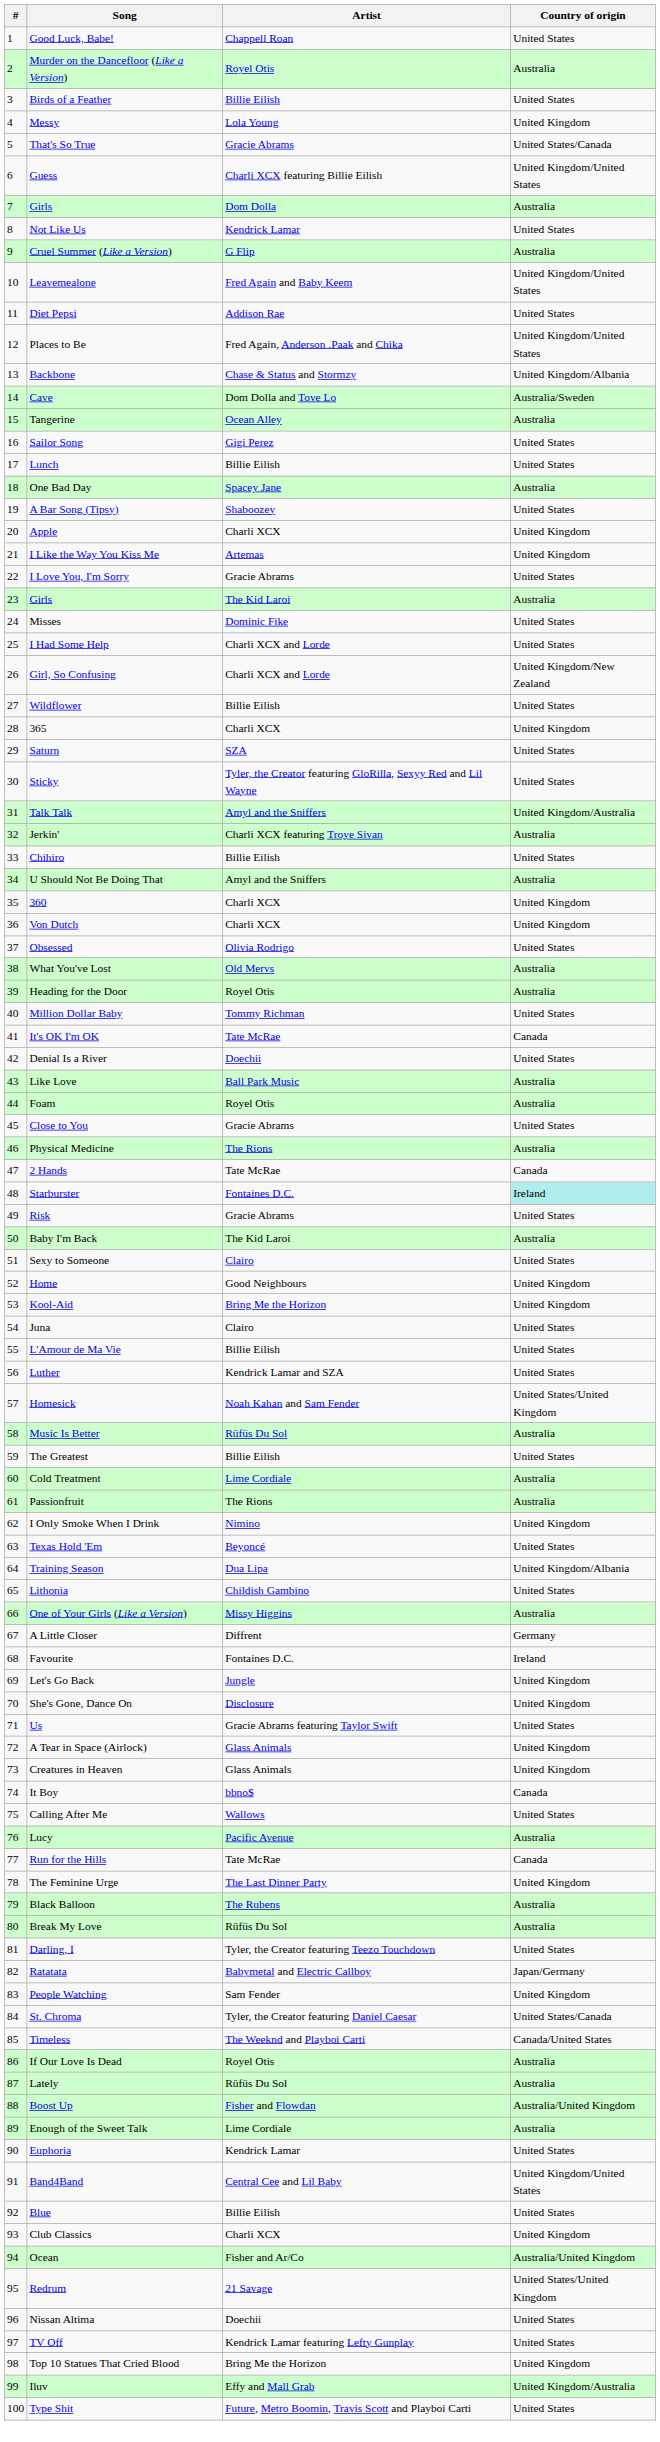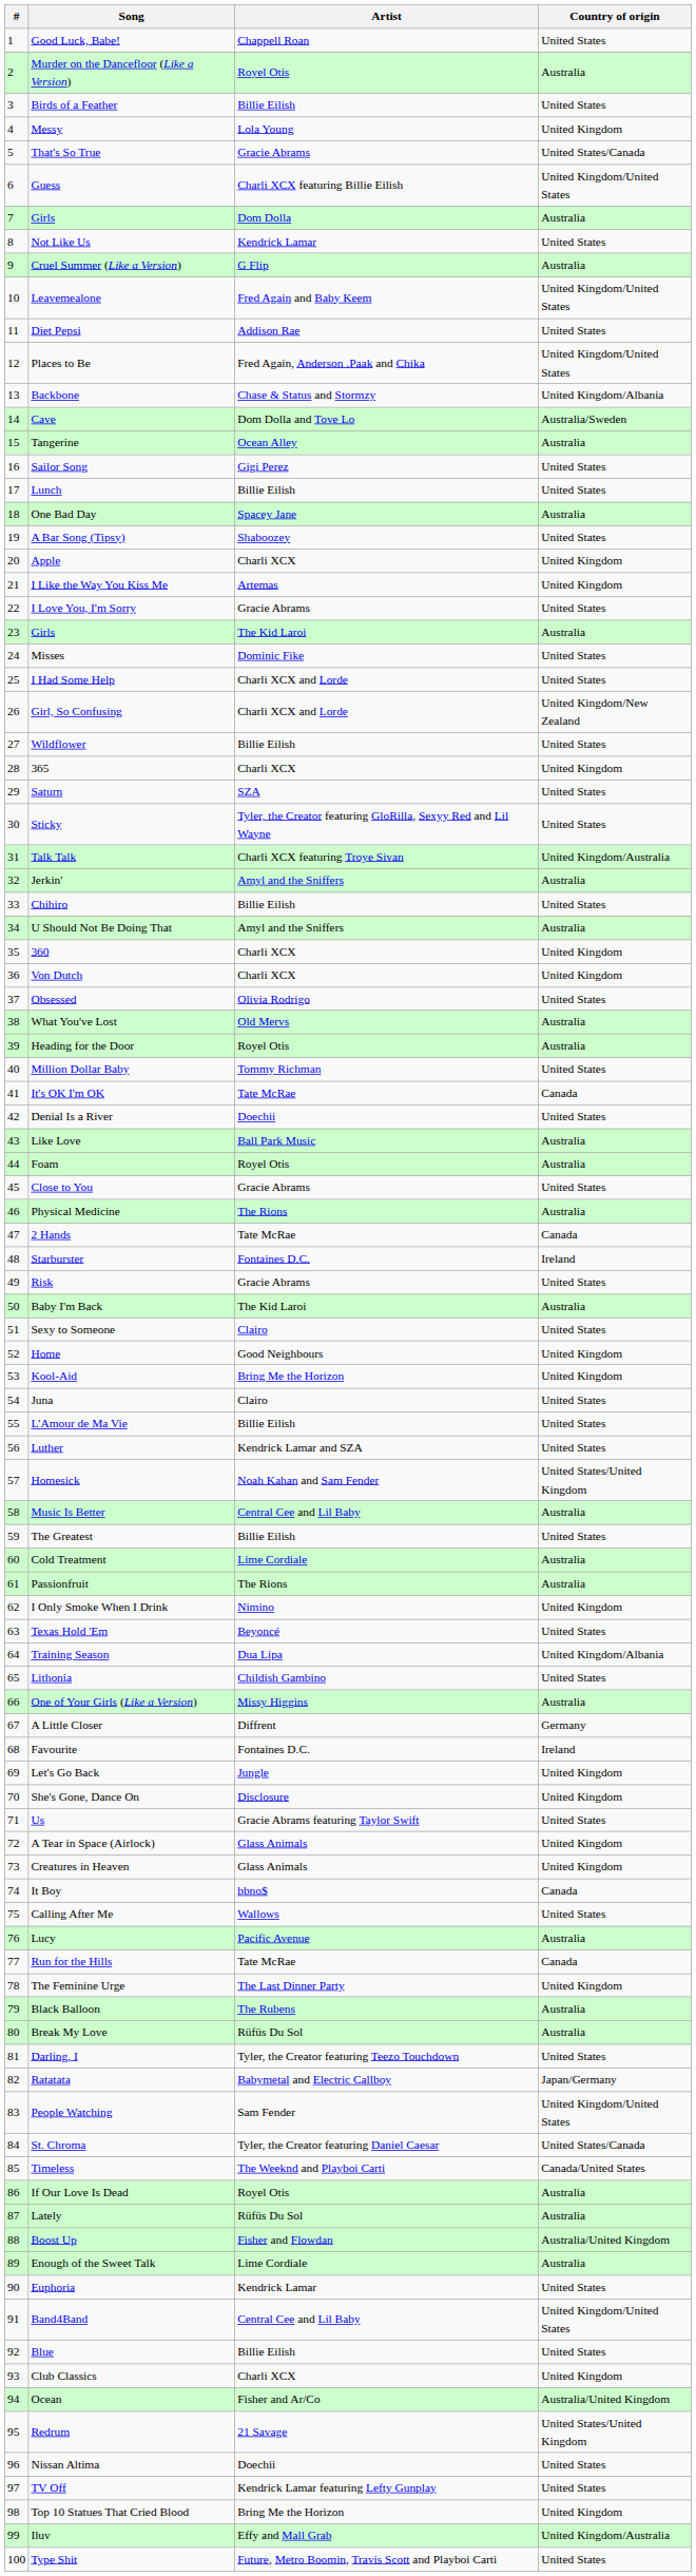 <table class="wikitable sortable" style="font-size:0.95em;line-height:1.5em;">
 <tr>
 <th scope="col">#</th>
 <th scope="col">Song</th>
 <th scope="col">Artist</th>
 <th scope="col">Country of origin</th>
 </tr>
 <tr>
 <td>1</td>
 <td><a href='#'>Good Luck, Babe!</a></td>
 <td><a href='#'>Chappell Roan</a></td>
 <td>United States</td>
 </tr>
 <tr style="background-color: #ccffcc">
 <td>2</td>
 <td><a href='#'>Murder on the Dancefloor</a> (<em><a href='#'>Like a Version</a></em>)</td>
 <td><a href='#'>Royel Otis</a></td>
 <td>Australia</td>
 </tr>
 <tr>
 <td>3</td>
 <td><a href='#'>Birds of a Feather</a></td>
 <td><a href='#'>Billie Eilish</a></td>
 <td>United States</td>
 </tr>
 <tr>
 <td>4</td>
 <td><a href='#'>Messy</a></td>
 <td><a href='#'>Lola Young</a></td>
 <td>United Kingdom</td>
 </tr>
 <tr>
 <td>5</td>
 <td><a href='#'>That's So True</a></td>
 <td><a href='#'>Gracie Abrams</a></td>
 <td>United States/Canada</td>
 </tr>
 <tr>
 <td>6</td>
 <td><a href='#'>Guess</a></td>
 <td><a href='#'>Charli XCX</a> featuring Billie Eilish</td>
 <td>United Kingdom/United States</td>
 </tr>
 <tr style="background-color: #ccffcc">
 <td>7</td>
 <td><a href='#'>Girls</a></td>
 <td><a href='#'>Dom Dolla</a></td>
 <td>Australia</td>
 </tr>
 <tr>
 <td>8</td>
 <td><a href='#'>Not Like Us</a></td>
 <td><a href='#'>Kendrick Lamar</a></td>
 <td>United States</td>
 </tr>
 <tr style="background-color: #ccffcc">
 <td>9</td>
 <td><a href='#'>Cruel Summer</a> (<em><a href='#'>Like a Version</a></em>)</td>
 <td><a href='#'>G Flip</a></td>
 <td>Australia</td>
 </tr>
 <tr>
 <td>10</td>
 <td><a href='#'>Leavemealone</a></td>
 <td><a href='#'>Fred Again</a> and <a href='#'>Baby Keem</a></td>
 <td>United Kingdom/United States</td>
 </tr>
 <tr>
 <td>11</td>
 <td><a href='#'>Diet Pepsi</a></td>
 <td><a href='#'>Addison Rae</a></td>
 <td>United States</td>
 </tr>
 <tr>
 <td>12</td>
 <td>Places to Be</td>
 <td>Fred Again, <a href='#'>Anderson .Paak</a> and <a href='#'>Chika</a></td>
 <td>United Kingdom/United States</td>
 </tr>
 <tr>
 <td>13</td>
 <td><a href='#'>Backbone</a></td>
 <td><a href='#'>Chase & Status</a> and <a href='#'>Stormzy</a></td>
 <td>United Kingdom/Albania</td>
 </tr>
 <tr style="background-color: #ccffcc">
 <td>14</td>
 <td><a href='#'>Cave</a></td>
 <td>Dom Dolla and <a href='#'>Tove Lo</a></td>
 <td>Australia/Sweden</td>
 </tr>
 <tr style="background-color: #ccffcc">
 <td>15</td>
 <td>Tangerine</td>
 <td><a href='#'>Ocean Alley</a></td>
 <td>Australia</td>
 </tr>
 <tr>
 <td>16</td>
 <td><a href='#'>Sailor Song</a></td>
 <td><a href='#'>Gigi Perez</a></td>
 <td>United States</td>
 </tr>
 <tr>
 <td>17</td>
 <td><a href='#'>Lunch</a></td>
 <td>Billie Eilish</td>
 <td>United States</td>
 </tr>
 <tr style="background-color: #ccffcc">
 <td>18</td>
 <td>One Bad Day</td>
 <td><a href='#'>Spacey Jane</a></td>
 <td>Australia</td>
 </tr>
 <tr>
 <td>19</td>
 <td><a href='#'>A Bar Song (Tipsy)</a></td>
 <td><a href='#'>Shaboozey</a></td>
 <td>United States</td>
 </tr>
 <tr>
 <td>20</td>
 <td><a href='#'>Apple</a></td>
 <td>Charli XCX</td>
 <td>United Kingdom</td>
 </tr>
 <tr>
 <td>21</td>
 <td><a href='#'>I Like the Way You Kiss Me</a></td>
 <td><a href='#'>Artemas</a></td>
 <td>United Kingdom</td>
 </tr>
 <tr>
 <td>22</td>
 <td><a href='#'>I Love You, I'm Sorry</a></td>
 <td>Gracie Abrams</td>
 <td>United States</td>
 </tr>
 <tr style="background-color: #ccffcc">
 <td>23</td>
 <td><a href='#'>Girls</a></td>
 <td><a href='#'>The Kid Laroi</a></td>
 <td>Australia</td>
 </tr>
 <tr>
 <td>24</td>
 <td>Misses</td>
 <td><a href='#'>Dominic Fike</a></td>
 <td>United States</td>
 </tr>
 <tr>
 <td>25</td>
 <td><a href='#'>I Had Some Help</a></td>
 <td>Charli XCX and <a href='#'>Lorde</a></td>
 <td>United States</td>
 </tr>
 <tr>
 <td>26</td>
 <td><a href='#'>Girl, So Confusing</a></td>
 <td>Charli XCX and <a href='#'>Lorde</a></td>
 <td>United Kingdom/New Zealand</td>
 </tr>
 <tr>
 <td>27</td>
 <td><a href='#'>Wildflower</a></td>
 <td>Billie Eilish</td>
 <td>United States</td>
 </tr>
 <tr>
 <td>28</td>
 <td>365</td>
 <td>Charli XCX</td>
 <td>United Kingdom</td>
 </tr>
 <tr>
 <td>29</td>
 <td><a href='#'>Saturn</a></td>
 <td><a href='#'>SZA</a></td>
 <td>United States</td>
 </tr>
 <tr>
 <td>30</td>
 <td><a href='#'>Sticky</a></td>
 <td><a href='#'>Tyler, the Creator</a> featuring <a href='#'>GloRilla</a>, <a href='#'>Sexyy Red</a> and <a href='#'>Lil Wayne</a></td>
 <td>United States</td>
 </tr>
 <tr style="background-color: #ccffcc">
 <td>31</td>
 <td><a href='#'>Talk Talk</a></td>
-<td><a href='#'>Amyl and the Sniffers</a></td>
+<td>Charli XCX featuring <a href='#'>Troye Sivan</a></td>
 <td>United Kingdom/Australia</td>
 </tr>
 <tr style="background-color: #ccffcc">
 <td>32</td>
 <td>Jerkin'</td>
-<td>Charli XCX featuring <a href='#'>Troye Sivan</a></td>
+<td><a href='#'>Amyl and the Sniffers</a></td>
 <td>Australia</td>
 </tr>
 <tr>
 <td>33</td>
 <td><a href='#'>Chihiro</a></td>
 <td>Billie Eilish</td>
 <td>United States</td>
 </tr>
 <tr style="background-color: #ccffcc">
 <td>34</td>
 <td>U Should Not Be Doing That</td>
 <td>Amyl and the Sniffers</td>
 <td>Australia</td>
 </tr>
 <tr>
 <td>35</td>
 <td><a href='#'>360</a></td>
 <td>Charli XCX</td>
 <td>United Kingdom</td>
 </tr>
 <tr>
 <td>36</td>
 <td><a href='#'>Von Dutch</a></td>
 <td>Charli XCX</td>
 <td>United Kingdom</td>
 </tr>
 <tr>
 <td>37</td>
 <td><a href='#'>Obsessed</a></td>
 <td><a href='#'>Olivia Rodrigo</a></td>
 <td>United States</td>
 </tr>
 <tr style="background-color: #ccffcc">
 <td>38</td>
 <td>What You've Lost</td>
 <td><a href='#'>Old Mervs</a></td>
 <td>Australia</td>
 </tr>
 <tr style="background-color: #ccffcc">
 <td>39</td>
 <td>Heading for the Door</td>
 <td>Royel Otis</td>
 <td>Australia</td>
 </tr>
 <tr>
 <td>40</td>
 <td><a href='#'>Million Dollar Baby</a></td>
 <td><a href='#'>Tommy Richman</a></td>
 <td>United States</td>
 </tr>
 <tr>
 <td>41</td>
 <td><a href='#'>It's OK I'm OK</a></td>
 <td><a href='#'>Tate McRae</a></td>
 <td>Canada</td>
 </tr>
 <tr>
 <td>42</td>
 <td>Denial Is a River</td>
 <td><a href='#'>Doechii</a></td>
 <td>United States</td>
 </tr>
 <tr style="background-color: #ccffcc">
 <td>43</td>
 <td>Like Love</td>
 <td><a href='#'>Ball Park Music</a></td>
 <td>Australia</td>
 </tr>
 <tr style="background-color: #ccffcc">
 <td>44</td>
 <td>Foam</td>
 <td>Royel Otis</td>
 <td>Australia</td>
 </tr>
 <tr>
 <td>45</td>
 <td><a href='#'>Close to You</a></td>
 <td>Gracie Abrams</td>
 <td>United States</td>
 </tr>
 <tr style="background-color: #ccffcc">
 <td>46</td>
 <td>Physical Medicine</td>
 <td><a href='#'>The Rions</a></td>
 <td>Australia</td>
 </tr>
 <tr>
 <td>47</td>
 <td><a href='#'>2 Hands</a></td>
 <td>Tate McRae</td>
 <td>Canada</td>
 </tr>
 <tr>
 <td>48</td>
 <td><a href='#'>Starburster</a></td>
 <td><a href='#'>Fontaines D.C.</a></td>
-<td style="background: paleturquoise;">Ireland</td>
+<td>Ireland</td>
 </tr>
 <tr>
 <td>49</td>
 <td><a href='#'>Risk</a></td>
 <td>Gracie Abrams</td>
 <td>United States</td>
 </tr>
 <tr style="background-color: #ccffcc">
 <td>50</td>
 <td>Baby I'm Back</td>
 <td>The Kid Laroi</td>
 <td>Australia</td>
 </tr>
 <tr>
 <td>51</td>
 <td>Sexy to Someone</td>
 <td><a href='#'>Clairo</a></td>
 <td>United States</td>
 </tr>
 <tr>
 <td>52</td>
 <td><a href='#'>Home</a></td>
 <td>Good Neighbours</td>
 <td>United Kingdom</td>
 </tr>
 <tr>
 <td>53</td>
 <td><a href='#'>Kool-Aid</a></td>
 <td><a href='#'>Bring Me the Horizon</a></td>
 <td>United Kingdom</td>
 </tr>
 <tr>
 <td>54</td>
 <td>Juna</td>
 <td>Clairo</td>
 <td>United States</td>
 </tr>
 <tr>
 <td>55</td>
 <td><a href='#'>L'Amour de Ma Vie</a></td>
 <td>Billie Eilish</td>
 <td>United States</td>
 </tr>
 <tr>
 <td>56</td>
 <td><a href='#'>Luther</a></td>
 <td>Kendrick Lamar and SZA</td>
 <td>United States</td>
 </tr>
 <tr>
 <td>57</td>
 <td><a href='#'>Homesick</a></td>
 <td><a href='#'>Noah Kahan</a> and <a href='#'>Sam Fender</a></td>
 <td>United States/United Kingdom</td>
 </tr>
 <tr style="background-color: #ccffcc">
 <td>58</td>
 <td><a href='#'>Music Is Better</a></td>
-<td><a href='#'>Rüfüs Du Sol</a></td>
+<td><a href='#'>Central Cee</a> and <a href='#'>Lil Baby</a></td>
 <td>Australia</td>
 </tr>
 <tr>
 <td>59</td>
 <td>The Greatest</td>
 <td>Billie Eilish</td>
 <td>United States</td>
 </tr>
 <tr style="background-color: #ccffcc">
 <td>60</td>
 <td>Cold Treatment</td>
 <td><a href='#'>Lime Cordiale</a></td>
 <td>Australia</td>
 </tr>
 <tr style="background-color: #ccffcc">
 <td>61</td>
 <td>Passionfruit</td>
 <td>The Rions</td>
 <td>Australia</td>
 </tr>
 <tr>
 <td>62</td>
 <td>I Only Smoke When I Drink</td>
 <td><a href='#'>Nimino</a></td>
 <td>United Kingdom</td>
 </tr>
 <tr>
 <td>63</td>
 <td><a href='#'>Texas Hold 'Em</a></td>
 <td><a href='#'>Beyoncé</a></td>
 <td>United States</td>
 </tr>
 <tr>
 <td>64</td>
 <td><a href='#'>Training Season</a></td>
 <td><a href='#'>Dua Lipa</a></td>
 <td>United Kingdom/Albania</td>
 </tr>
 <tr>
 <td>65</td>
 <td><a href='#'>Lithonia</a></td>
 <td><a href='#'>Childish Gambino</a></td>
 <td>United States</td>
 </tr>
 <tr style="background-color: #ccffcc">
 <td>66</td>
 <td><a href='#'>One of Your Girls</a> (<em><a href='#'>Like a Version</a></em>)</td>
 <td><a href='#'>Missy Higgins</a></td>
 <td>Australia</td>
 </tr>
 <tr>
 <td>67</td>
 <td>A Little Closer</td>
 <td>Diffrent</td>
 <td>Germany</td>
 </tr>
 <tr>
 <td>68</td>
 <td>Favourite</td>
 <td>Fontaines D.C.</td>
 <td>Ireland</td>
 </tr>
 <tr>
 <td>69</td>
 <td>Let's Go Back</td>
 <td><a href='#'>Jungle</a></td>
 <td>United Kingdom</td>
 </tr>
 <tr>
 <td>70</td>
 <td>She's Gone, Dance On</td>
 <td><a href='#'>Disclosure</a></td>
 <td>United Kingdom</td>
 </tr>
 <tr>
 <td>71</td>
 <td><a href='#'>Us</a></td>
 <td>Gracie Abrams featuring <a href='#'>Taylor Swift</a></td>
 <td>United States</td>
 </tr>
 <tr>
 <td>72</td>
 <td>A Tear in Space (Airlock)</td>
 <td><a href='#'>Glass Animals</a></td>
 <td>United Kingdom</td>
 </tr>
 <tr>
 <td>73</td>
 <td>Creatures in Heaven</td>
 <td>Glass Animals</td>
 <td>United Kingdom</td>
 </tr>
 <tr>
 <td>74</td>
 <td>It Boy</td>
 <td><a href='#'>bbno$</a></td>
 <td>Canada</td>
 </tr>
 <tr>
 <td>75</td>
 <td>Calling After Me</td>
 <td><a href='#'>Wallows</a></td>
 <td>United States</td>
 </tr>
 <tr style="background-color: #ccffcc">
 <td>76</td>
 <td>Lucy</td>
 <td><a href='#'>Pacific Avenue</a></td>
 <td>Australia</td>
 </tr>
 <tr>
 <td>77</td>
 <td><a href='#'>Run for the Hills</a></td>
 <td>Tate McRae</td>
 <td>Canada</td>
 </tr>
 <tr>
 <td>78</td>
 <td>The Feminine Urge</td>
 <td><a href='#'>The Last Dinner Party</a></td>
 <td>United Kingdom</td>
 </tr>
 <tr style="background-color: #ccffcc">
 <td>79</td>
 <td>Black Balloon</td>
 <td><a href='#'>The Rubens</a></td>
 <td>Australia</td>
 </tr>
 <tr style="background-color: #ccffcc">
 <td>80</td>
 <td>Break My Love</td>
 <td>Rüfüs Du Sol</td>
 <td>Australia</td>
 </tr>
 <tr>
 <td>81</td>
 <td><a href='#'>Darling, I</a></td>
 <td>Tyler, the Creator featuring <a href='#'>Teezo Touchdown</a></td>
 <td>United States</td>
 </tr>
 <tr>
 <td>82</td>
 <td><a href='#'>Ratatata</a></td>
 <td><a href='#'>Babymetal</a> and <a href='#'>Electric Callboy</a></td>
 <td>Japan/Germany</td>
 </tr>
 <tr>
 <td>83</td>
 <td><a href='#'>People Watching</a></td>
 <td>Sam Fender</td>
-<td>United Kingdom</td>
+<td>United Kingdom/United States</td>
 </tr>
 <tr>
 <td>84</td>
 <td><a href='#'>St. Chroma</a></td>
 <td>Tyler, the Creator featuring <a href='#'>Daniel Caesar</a></td>
 <td>United States/Canada</td>
 </tr>
 <tr>
 <td>85</td>
 <td><a href='#'>Timeless</a></td>
 <td><a href='#'>The Weeknd</a> and <a href='#'>Playboi Carti</a></td>
 <td>Canada/United States</td>
 </tr>
 <tr style="background-color: #ccffcc">
 <td>86</td>
 <td>If Our Love Is Dead</td>
 <td>Royel Otis</td>
 <td>Australia</td>
 </tr>
 <tr style="background-color: #ccffcc">
 <td>87</td>
 <td>Lately</td>
 <td>Rüfüs Du Sol</td>
 <td>Australia</td>
 </tr>
 <tr style="background-color: #ccffcc">
 <td>88</td>
 <td><a href='#'>Boost Up</a></td>
 <td><a href='#'>Fisher</a> and <a href='#'>Flowdan</a></td>
 <td>Australia/United Kingdom</td>
 </tr>
 <tr style="background-color: #ccffcc">
 <td>89</td>
 <td>Enough of the Sweet Talk</td>
 <td>Lime Cordiale</td>
 <td>Australia</td>
 </tr>
 <tr>
 <td>90</td>
 <td><a href='#'>Euphoria</a></td>
 <td>Kendrick Lamar</td>
 <td>United States</td>
 </tr>
 <tr>
 <td>91</td>
 <td><a href='#'>Band4Band</a></td>
 <td><a href='#'>Central Cee</a> and <a href='#'>Lil Baby</a></td>
 <td>United Kingdom/United States</td>
 </tr>
 <tr>
 <td>92</td>
 <td><a href='#'>Blue</a></td>
 <td>Billie Eilish</td>
 <td>United States</td>
 </tr>
 <tr>
 <td>93</td>
 <td>Club Classics</td>
 <td>Charli XCX</td>
 <td>United Kingdom</td>
 </tr>
 <tr style="background-color: #ccffcc">
 <td>94</td>
 <td>Ocean</td>
 <td>Fisher and Ar/Co</td>
 <td>Australia/United Kingdom</td>
 </tr>
 <tr>
 <td>95</td>
 <td><a href='#'>Redrum</a></td>
 <td><a href='#'>21 Savage</a></td>
 <td>United States/United Kingdom</td>
 </tr>
 <tr>
 <td>96</td>
 <td>Nissan Altima</td>
 <td>Doechii</td>
 <td>United States</td>
 </tr>
 <tr>
 <td>97</td>
 <td><a href='#'>TV Off</a></td>
 <td>Kendrick Lamar featuring <a href='#'>Lefty Gunplay</a></td>
 <td>United States</td>
 </tr>
 <tr>
 <td>98</td>
 <td>Top 10 Statues That Cried Blood</td>
 <td>Bring Me the Horizon</td>
 <td>United Kingdom</td>
 </tr>
 <tr style="background-color: #ccffcc">
 <td>99</td>
 <td>Iluv</td>
 <td>Effy and <a href='#'>Mall Grab</a></td>
 <td>United Kingdom/Australia</td>
 </tr>
 <tr>
 <td>100</td>
 <td><a href='#'>Type Shit</a></td>
 <td><a href='#'>Future</a>, <a href='#'>Metro Boomin</a>, <a href='#'>Travis Scott</a> and Playboi Carti</td>
 <td>United States</td>
 </tr>
 </table>
